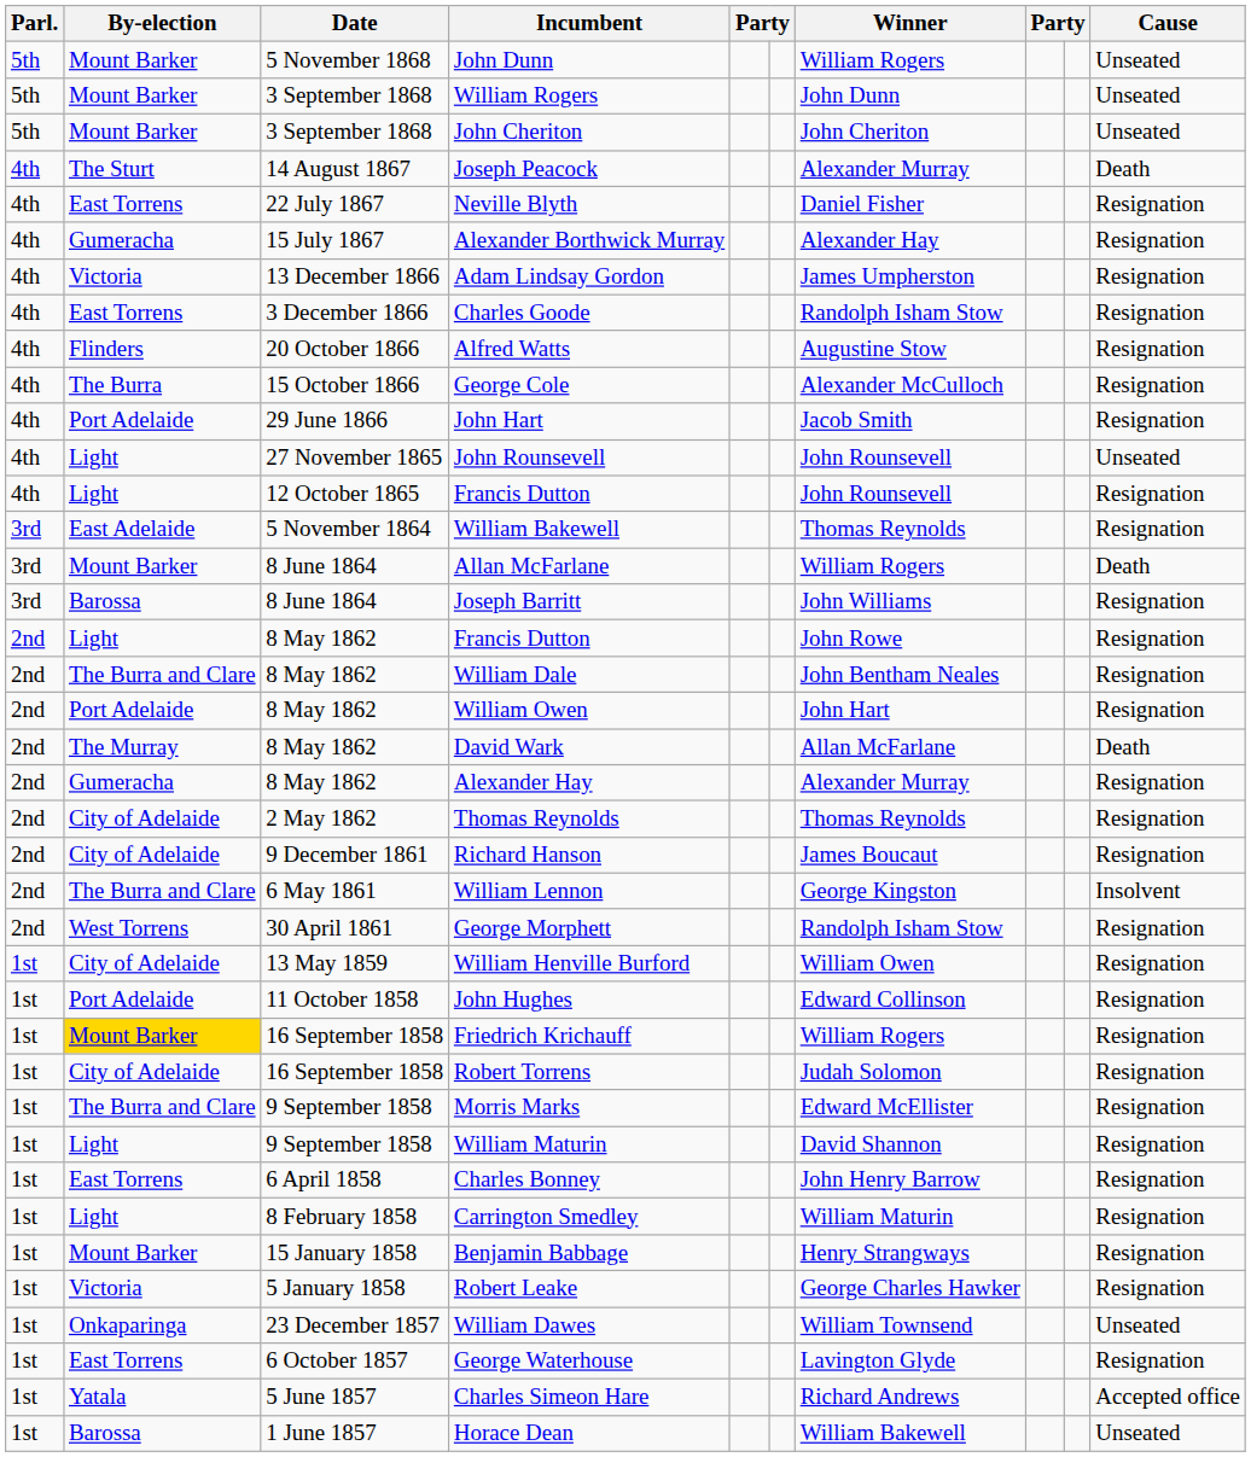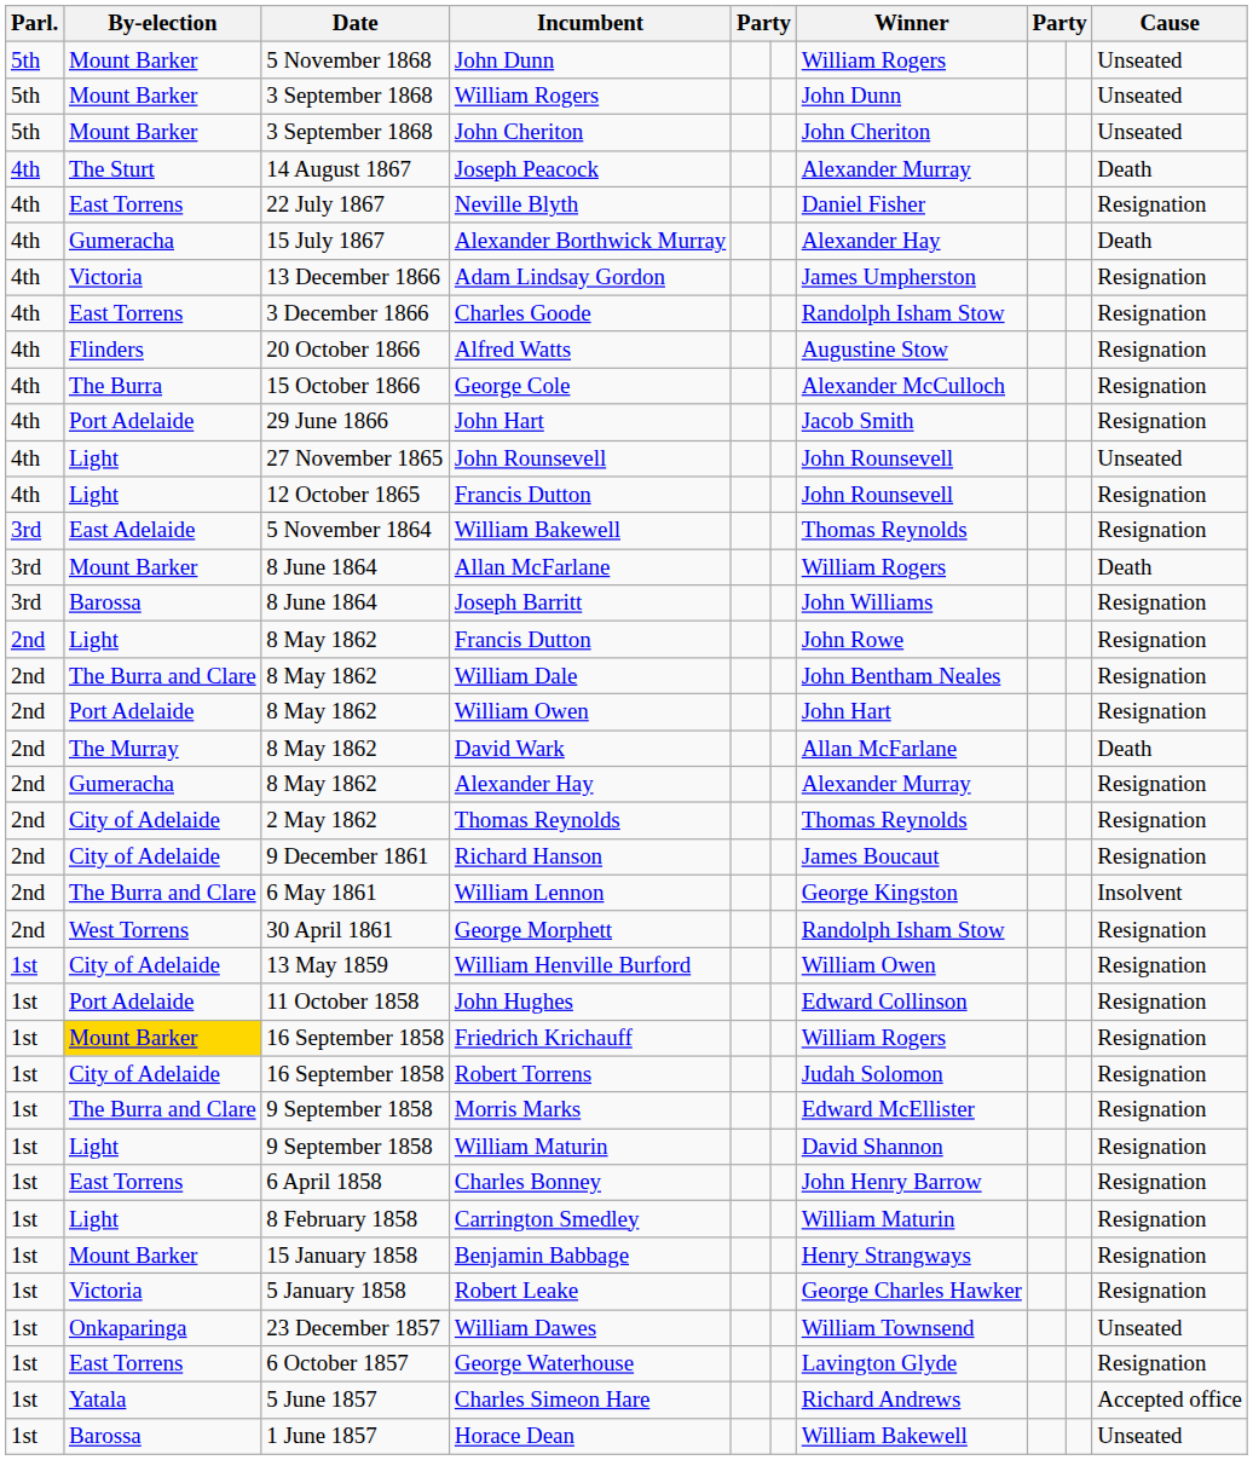 <table class="wikitable">
 <tr>
 <th>Parl.</th>
 <th>By-election</th>
 <th>Date</th>
 <th>Incumbent</th>
 <th colspan=2>Party</th>
 <th>Winner</th>
 <th colspan=2>Party</th>
 <th>Cause</th>
 </tr>
 <tr>
 <td><a href='#'>5th</a></td>
 <td><a href='#'>Mount Barker</a></td>
 <td>5 November 1868</td>
 <td><a href='#'>John Dunn</a></td>
 <td> </td>
 <td></td>
 <td><a href='#'>William Rogers</a></td>
 <td> </td>
 <td></td>
 <td>Unseated</td>
 </tr>
 <tr>
 <td>5th</td>
 <td><a href='#'>Mount Barker</a></td>
 <td>3 September 1868</td>
 <td><a href='#'>William Rogers</a></td>
 <td> </td>
 <td></td>
 <td><a href='#'>John Dunn</a></td>
 <td> </td>
 <td></td>
 <td>Unseated</td>
 </tr>
 <tr>
 <td>5th</td>
 <td><a href='#'>Mount Barker</a></td>
 <td>3 September 1868</td>
 <td><a href='#'>John Cheriton</a></td>
 <td> </td>
 <td></td>
 <td><a href='#'>John Cheriton</a></td>
 <td> </td>
 <td></td>
 <td>Unseated</td>
 </tr>
 <tr>
 <td><a href='#'>4th</a></td>
 <td><a href='#'>The Sturt</a></td>
 <td>14 August 1867</td>
 <td><a href='#'>Joseph Peacock</a></td>
 <td> </td>
 <td></td>
 <td><a href='#'>Alexander Murray</a></td>
 <td> </td>
 <td></td>
 <td>Death</td>
 </tr>
 <tr>
 <td>4th</td>
 <td><a href='#'>East Torrens</a></td>
 <td>22 July 1867</td>
 <td><a href='#'>Neville Blyth</a></td>
 <td> </td>
 <td></td>
 <td><a href='#'>Daniel Fisher</a></td>
 <td> </td>
 <td></td>
 <td>Resignation</td>
 </tr>
 <tr>
 <td>4th</td>
 <td><a href='#'>Gumeracha</a></td>
 <td>15 July 1867</td>
 <td><a href='#'>Alexander Borthwick Murray</a></td>
 <td> </td>
 <td></td>
 <td><a href='#'>Alexander Hay</a></td>
 <td> </td>
 <td></td>
-<td>Resignation</td>
+<td>Death</td>
 </tr>
 <tr>
 <td>4th</td>
 <td><a href='#'>Victoria</a></td>
 <td>13 December 1866</td>
 <td><a href='#'>Adam Lindsay Gordon</a></td>
 <td> </td>
 <td></td>
 <td><a href='#'>James Umpherston</a></td>
 <td> </td>
 <td></td>
 <td>Resignation</td>
 </tr>
 <tr>
 <td>4th</td>
 <td><a href='#'>East Torrens</a></td>
 <td>3 December 1866</td>
 <td><a href='#'>Charles Goode</a></td>
 <td> </td>
 <td></td>
 <td><a href='#'>Randolph Isham Stow</a></td>
 <td> </td>
 <td></td>
 <td>Resignation</td>
 </tr>
 <tr>
 <td>4th</td>
 <td><a href='#'>Flinders</a></td>
 <td>20 October 1866</td>
 <td><a href='#'>Alfred Watts</a></td>
 <td> </td>
 <td></td>
 <td><a href='#'>Augustine Stow</a></td>
 <td> </td>
 <td></td>
 <td>Resignation</td>
 </tr>
 <tr>
 <td>4th</td>
 <td><a href='#'>The Burra</a></td>
 <td>15 October 1866</td>
 <td><a href='#'>George Cole</a></td>
 <td> </td>
 <td></td>
 <td><a href='#'>Alexander McCulloch</a></td>
 <td> </td>
 <td></td>
 <td>Resignation</td>
 </tr>
 <tr>
 <td>4th</td>
 <td><a href='#'>Port Adelaide</a></td>
 <td>29 June 1866</td>
 <td><a href='#'>John Hart</a></td>
 <td> </td>
 <td></td>
 <td><a href='#'>Jacob Smith</a></td>
 <td> </td>
 <td></td>
 <td>Resignation</td>
 </tr>
 <tr>
 <td>4th</td>
 <td><a href='#'>Light</a></td>
 <td>27 November 1865</td>
 <td><a href='#'>John Rounsevell</a></td>
 <td> </td>
 <td></td>
 <td><a href='#'>John Rounsevell</a></td>
 <td> </td>
 <td></td>
 <td>Unseated</td>
 </tr>
 <tr>
 <td>4th</td>
 <td><a href='#'>Light</a></td>
 <td>12 October 1865</td>
 <td><a href='#'>Francis Dutton</a></td>
 <td> </td>
 <td></td>
 <td><a href='#'>John Rounsevell</a></td>
 <td> </td>
 <td></td>
 <td>Resignation</td>
 </tr>
 <tr>
 <td><a href='#'>3rd</a></td>
 <td><a href='#'>East Adelaide</a></td>
 <td>5 November 1864</td>
 <td><a href='#'>William Bakewell</a></td>
 <td> </td>
 <td></td>
 <td><a href='#'>Thomas Reynolds</a></td>
 <td> </td>
 <td></td>
 <td>Resignation</td>
 </tr>
 <tr>
 <td>3rd</td>
 <td><a href='#'>Mount Barker</a></td>
 <td>8 June 1864</td>
 <td><a href='#'>Allan McFarlane</a></td>
 <td> </td>
 <td></td>
 <td><a href='#'>William Rogers</a></td>
 <td> </td>
 <td></td>
 <td>Death</td>
 </tr>
 <tr>
 <td>3rd</td>
 <td><a href='#'>Barossa</a></td>
 <td>8 June 1864</td>
 <td><a href='#'>Joseph Barritt</a></td>
 <td> </td>
 <td></td>
 <td><a href='#'>John Williams</a></td>
 <td> </td>
 <td></td>
 <td>Resignation</td>
 </tr>
 <tr>
 <td><a href='#'>2nd</a></td>
 <td><a href='#'>Light</a></td>
 <td>8 May 1862</td>
 <td><a href='#'>Francis Dutton</a></td>
 <td> </td>
 <td></td>
 <td><a href='#'>John Rowe</a></td>
 <td> </td>
 <td></td>
 <td>Resignation</td>
 </tr>
 <tr>
 <td>2nd</td>
 <td><a href='#'>The Burra and Clare</a></td>
 <td>8 May 1862</td>
 <td><a href='#'>William Dale</a></td>
 <td> </td>
 <td></td>
 <td><a href='#'>John Bentham Neales</a></td>
 <td> </td>
 <td></td>
 <td>Resignation</td>
 </tr>
 <tr>
 <td>2nd</td>
 <td><a href='#'>Port Adelaide</a></td>
 <td>8 May 1862</td>
 <td><a href='#'>William Owen</a></td>
 <td> </td>
 <td></td>
 <td><a href='#'>John Hart</a></td>
 <td> </td>
 <td></td>
 <td>Resignation</td>
 </tr>
 <tr>
 <td>2nd</td>
 <td><a href='#'>The Murray</a></td>
 <td>8 May 1862</td>
 <td><a href='#'>David Wark</a></td>
 <td> </td>
 <td></td>
 <td><a href='#'>Allan McFarlane</a></td>
 <td> </td>
 <td></td>
 <td>Death</td>
 </tr>
 <tr>
 <td>2nd</td>
 <td><a href='#'>Gumeracha</a></td>
 <td>8 May 1862</td>
 <td><a href='#'>Alexander Hay</a></td>
 <td> </td>
 <td></td>
 <td><a href='#'>Alexander Murray</a></td>
 <td> </td>
 <td></td>
 <td>Resignation</td>
 </tr>
 <tr>
 <td>2nd</td>
 <td><a href='#'>City of Adelaide</a></td>
 <td>2 May 1862</td>
 <td><a href='#'>Thomas Reynolds</a></td>
 <td> </td>
 <td></td>
 <td><a href='#'>Thomas Reynolds</a></td>
 <td> </td>
 <td></td>
 <td>Resignation</td>
 </tr>
 <tr>
 <td>2nd</td>
 <td><a href='#'>City of Adelaide</a></td>
 <td>9 December 1861</td>
 <td><a href='#'>Richard Hanson</a></td>
 <td> </td>
 <td></td>
 <td><a href='#'>James Boucaut</a></td>
 <td> </td>
 <td></td>
 <td>Resignation</td>
 </tr>
 <tr>
 <td>2nd</td>
 <td><a href='#'>The Burra and Clare</a></td>
 <td>6 May 1861</td>
 <td><a href='#'>William Lennon</a></td>
 <td> </td>
 <td></td>
 <td><a href='#'>George Kingston</a></td>
 <td> </td>
 <td></td>
 <td>Insolvent</td>
 </tr>
 <tr>
 <td>2nd</td>
 <td><a href='#'>West Torrens</a></td>
 <td>30 April 1861</td>
 <td><a href='#'>George Morphett</a></td>
 <td> </td>
 <td></td>
 <td><a href='#'>Randolph Isham Stow</a></td>
 <td> </td>
 <td></td>
 <td>Resignation</td>
 </tr>
 <tr>
 <td><a href='#'>1st</a></td>
 <td><a href='#'>City of Adelaide</a></td>
 <td>13 May 1859</td>
 <td><a href='#'>William Henville Burford</a></td>
 <td> </td>
 <td></td>
 <td><a href='#'>William Owen</a></td>
 <td> </td>
 <td></td>
 <td>Resignation</td>
 </tr>
 <tr>
 <td>1st</td>
 <td><a href='#'>Port Adelaide</a></td>
 <td>11 October 1858</td>
 <td><a href='#'>John Hughes</a></td>
 <td> </td>
 <td></td>
 <td><a href='#'>Edward Collinson</a></td>
 <td> </td>
 <td></td>
 <td>Resignation</td>
 </tr>
 <tr>
 <td>1st</td>
 <td style="background: gold;"><a href='#'>Mount Barker</a></td>
 <td>16 September 1858</td>
 <td><a href='#'>Friedrich Krichauff</a></td>
 <td> </td>
 <td></td>
 <td><a href='#'>William Rogers</a></td>
 <td> </td>
 <td></td>
 <td>Resignation</td>
 </tr>
 <tr>
 <td>1st</td>
 <td><a href='#'>City of Adelaide</a></td>
 <td>16 September 1858</td>
 <td><a href='#'>Robert Torrens</a></td>
 <td> </td>
 <td></td>
 <td><a href='#'>Judah Solomon</a></td>
 <td> </td>
 <td></td>
 <td>Resignation</td>
 </tr>
 <tr>
 <td>1st</td>
 <td><a href='#'>The Burra and Clare</a></td>
 <td>9 September 1858</td>
 <td><a href='#'>Morris Marks</a></td>
 <td> </td>
 <td></td>
 <td><a href='#'>Edward McEllister</a></td>
 <td> </td>
 <td></td>
 <td>Resignation</td>
 </tr>
 <tr>
 <td>1st</td>
 <td><a href='#'>Light</a></td>
 <td>9 September 1858</td>
 <td><a href='#'>William Maturin</a></td>
 <td> </td>
 <td></td>
 <td><a href='#'>David Shannon</a></td>
 <td> </td>
 <td></td>
 <td>Resignation</td>
 </tr>
 <tr>
 <td>1st</td>
 <td><a href='#'>East Torrens</a></td>
 <td>6 April 1858</td>
 <td><a href='#'>Charles Bonney</a></td>
 <td> </td>
 <td></td>
 <td><a href='#'>John Henry Barrow</a></td>
 <td> </td>
 <td></td>
 <td>Resignation</td>
 </tr>
 <tr>
 <td>1st</td>
 <td><a href='#'>Light</a></td>
 <td>8 February 1858</td>
 <td><a href='#'>Carrington Smedley</a></td>
 <td> </td>
 <td></td>
 <td><a href='#'>William Maturin</a></td>
 <td> </td>
 <td></td>
 <td>Resignation</td>
 </tr>
 <tr>
 <td>1st</td>
 <td><a href='#'>Mount Barker</a></td>
 <td>15 January 1858</td>
 <td><a href='#'>Benjamin Babbage</a></td>
 <td> </td>
 <td></td>
 <td><a href='#'>Henry Strangways</a></td>
 <td> </td>
 <td></td>
 <td>Resignation</td>
 </tr>
 <tr>
 <td>1st</td>
 <td><a href='#'>Victoria</a></td>
 <td>5 January 1858</td>
 <td><a href='#'>Robert Leake</a></td>
 <td> </td>
 <td></td>
 <td><a href='#'>George Charles Hawker</a></td>
 <td> </td>
 <td></td>
 <td>Resignation</td>
 </tr>
 <tr>
 <td>1st</td>
 <td><a href='#'>Onkaparinga</a></td>
 <td>23 December 1857</td>
 <td><a href='#'>William Dawes</a></td>
 <td> </td>
 <td></td>
 <td><a href='#'>William Townsend</a></td>
 <td> </td>
 <td></td>
 <td>Unseated</td>
 </tr>
 <tr>
 <td>1st</td>
 <td><a href='#'>East Torrens</a></td>
 <td>6 October 1857</td>
 <td><a href='#'>George Waterhouse</a></td>
 <td> </td>
 <td></td>
 <td><a href='#'>Lavington Glyde</a></td>
 <td> </td>
 <td></td>
 <td>Resignation</td>
 </tr>
 <tr>
 <td>1st</td>
 <td><a href='#'>Yatala</a></td>
 <td>5 June 1857</td>
 <td><a href='#'>Charles Simeon Hare</a></td>
 <td> </td>
 <td></td>
 <td><a href='#'>Richard Andrews</a></td>
 <td> </td>
 <td></td>
 <td>Accepted office</td>
 </tr>
 <tr>
 <td>1st</td>
 <td><a href='#'>Barossa</a></td>
 <td>1 June 1857</td>
 <td><a href='#'>Horace Dean</a></td>
 <td> </td>
 <td></td>
 <td><a href='#'>William Bakewell</a></td>
 <td> </td>
 <td></td>
 <td>Unseated</td>
 </tr>
 </table>
